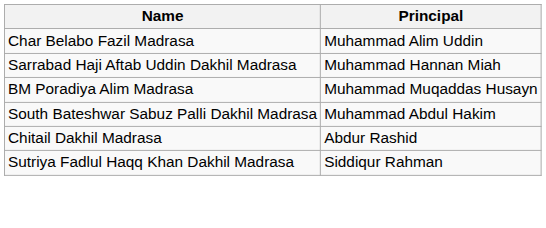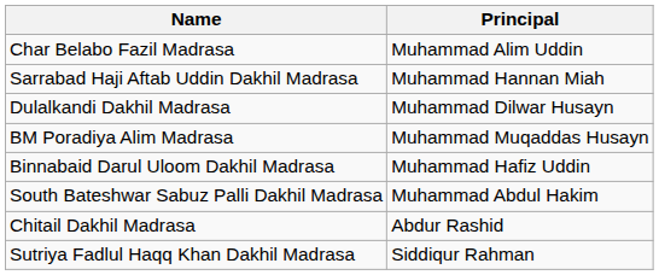 <table class="wikitable">
 <tr>
 <th>Name</th>
 <th>Principal</th>
 </tr>
 <tr>
 <td>Char Belabo Fazil Madrasa</td>
 <td>Muhammad Alim Uddin</td>
 </tr>
 <tr>
 <td>Sarrabad Haji Aftab Uddin Dakhil Madrasa</td>
 <td>Muhammad Hannan Miah</td>
 </tr>
 <tr>
+<td>Dulalkandi Dakhil Madrasa</td>
+<td>Muhammad Dilwar Husayn</td>
+</tr>
+<tr>
 <td>BM Poradiya Alim Madrasa</td>
 <td>Muhammad Muqaddas Husayn</td>
+</tr>
+<tr>
+<td>Binnabaid Darul Uloom Dakhil Madrasa</td>
+<td>Muhammad Hafiz Uddin</td>
 </tr>
 <tr>
 <td>South Bateshwar Sabuz Palli Dakhil Madrasa</td>
 <td>Muhammad Abdul Hakim</td>
 </tr>
 <tr>
 <td>Chitail Dakhil Madrasa</td>
 <td>Abdur Rashid</td>
 </tr>
 <tr>
 <td>Sutriya Fadlul Haqq Khan Dakhil Madrasa</td>
 <td>Siddiqur Rahman</td>
 </tr>
 </table>
